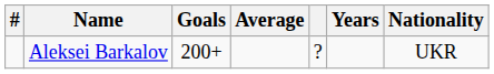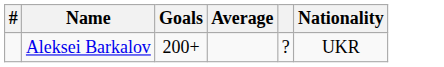 <table class="wikitable sortable" style="text-align:center">
 <tr>
 <th>#</th>
 <th>Name</th>
 <th>Goals</th>
 <th>Average</th>
 <th></th>
-<th>Years</th>
 <th>Nationality</th>
 </tr>
 <tr>
 <td></td>
 <td align="left"><a href='#'>Aleksei Barkalov</a></td>
 <td>200+</td>
 <td></td>
 <td>?</td>
-<td></td>
 <td>UKR</td>
 </tr>
 </table>
